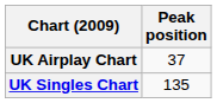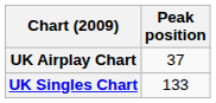 <table class="wikitable sortable plainrowheaders">
 <tr>
 <th scope="col">Chart (2009)</th>
 <th scope="col">Peak<br>position</th>
 </tr>
 <tr>
 <th scope="row">UK Airplay Chart</th>
 <td align="center">37</td>
 </tr>
 <tr>
 <th scope="row"><a href='#'>UK Singles Chart</a></th>
-<td align="center">135</td>
+<td align="center">133</td>
 </tr>
 </table>
